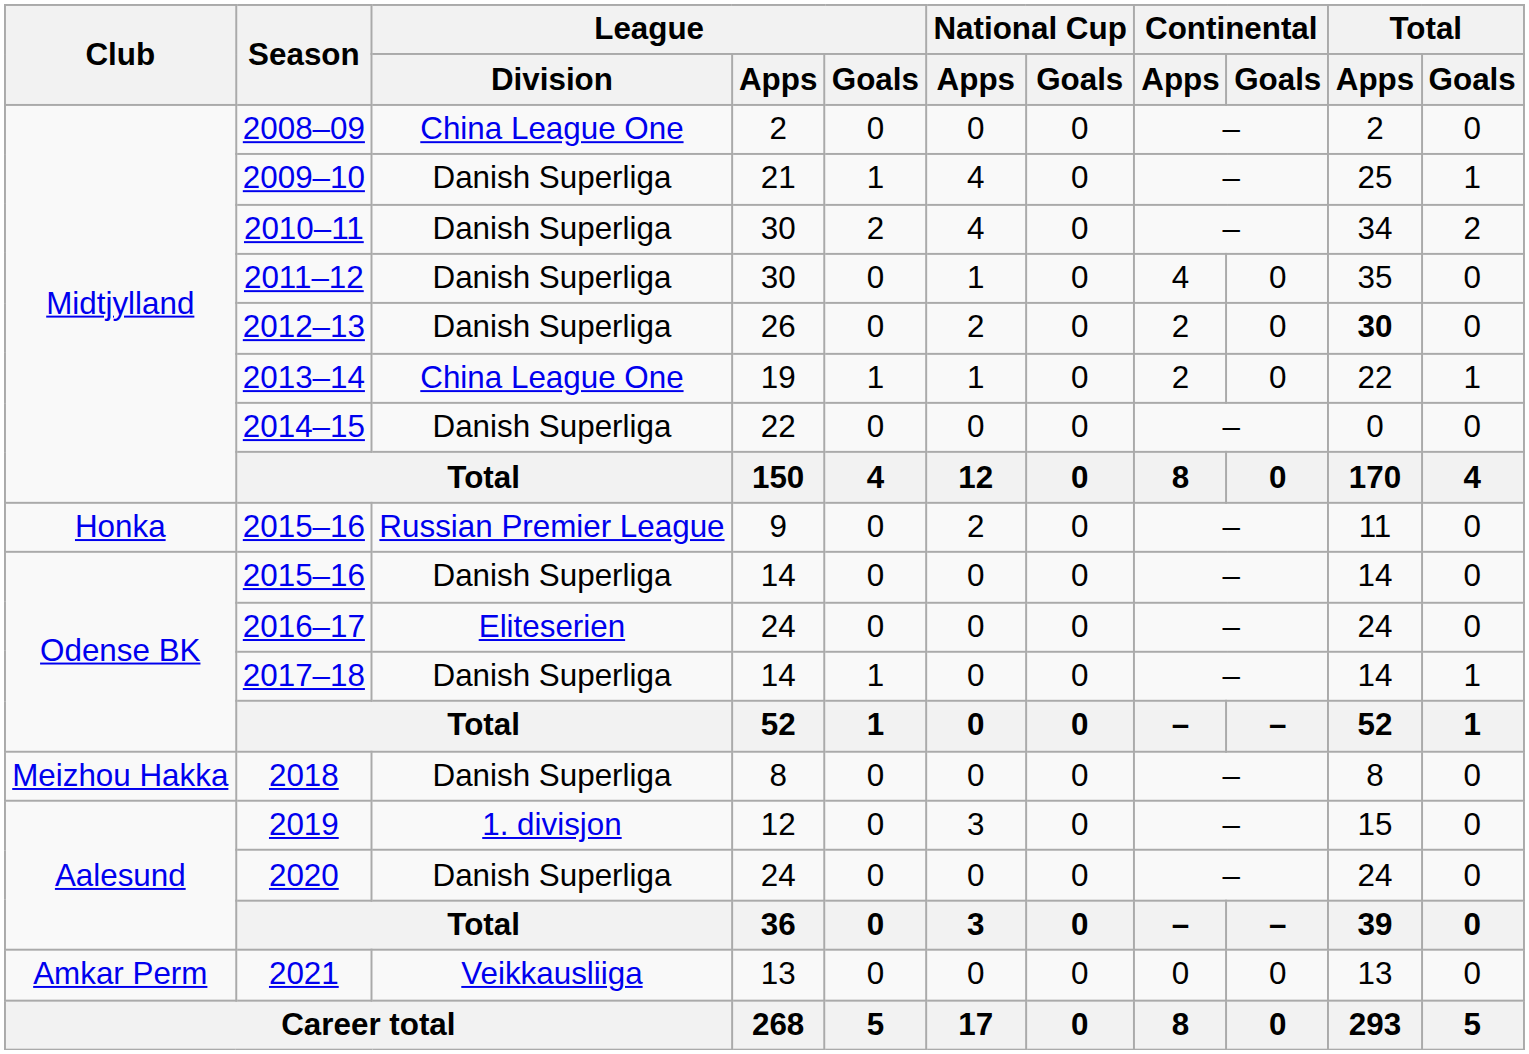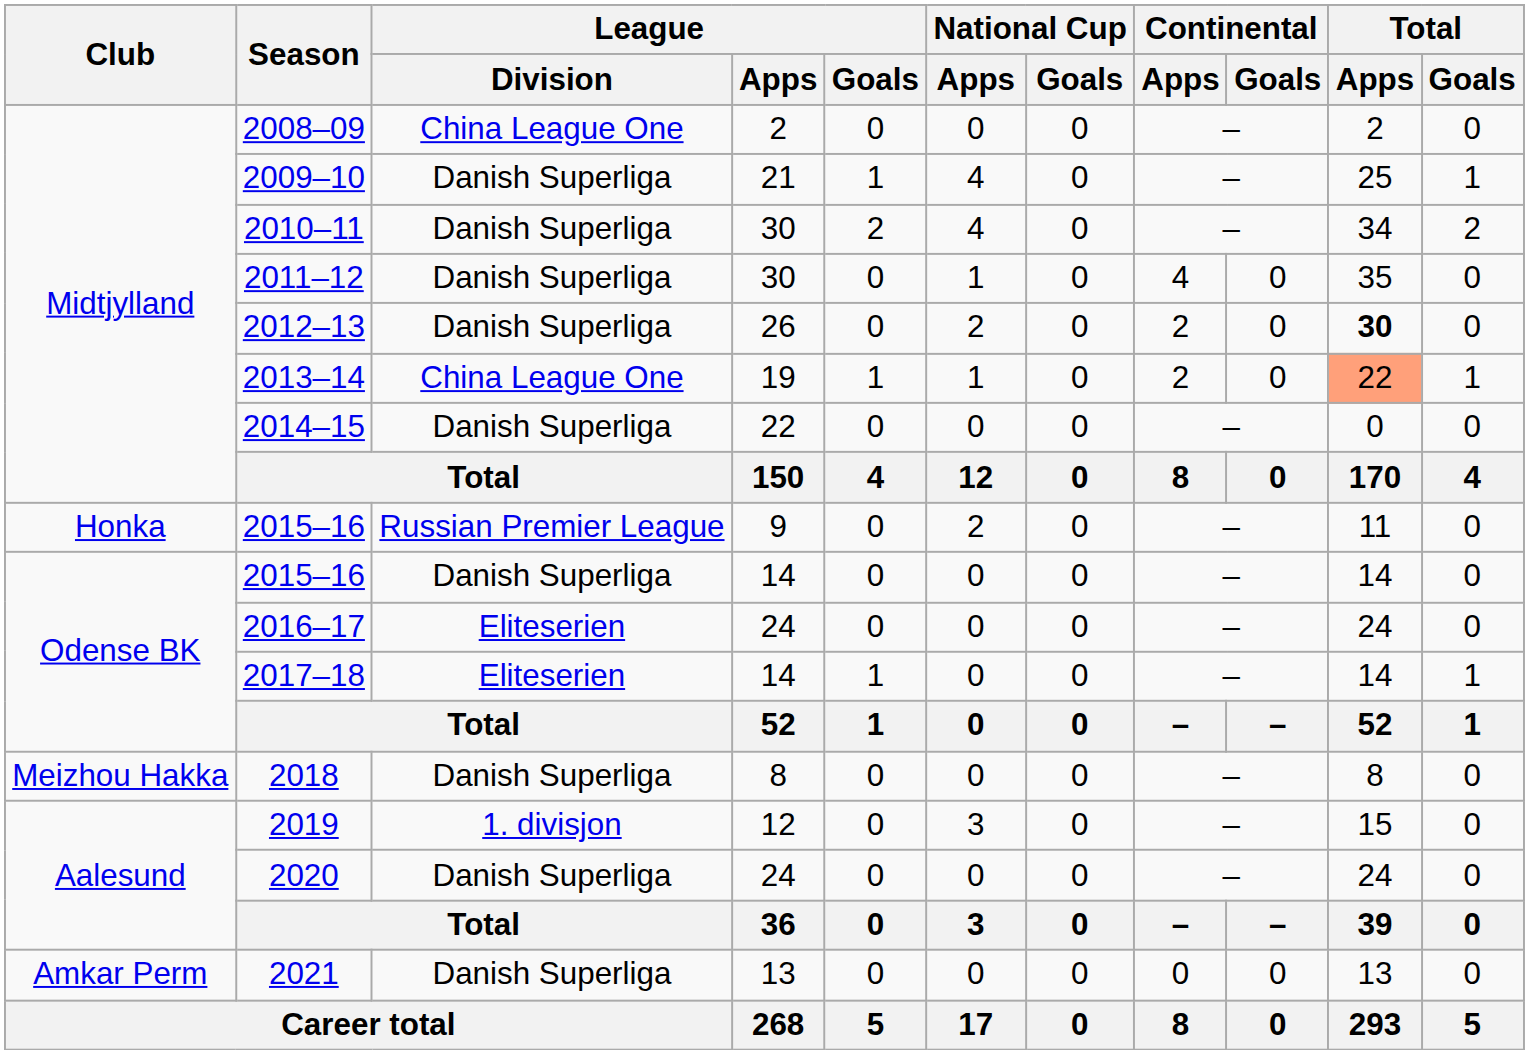 <table class="wikitable" style="text-align: center;">
 <tr>
 <th rowspan="2">Club</th>
 <th rowspan="2">Season</th>
 <th colspan="3">League</th>
 <th colspan="2">National Cup</th>
 <th colspan="2">Continental</th>
 <th colspan="2">Total</th>
 </tr>
 <tr>
 <th>Division</th>
 <th>Apps</th>
 <th>Goals</th>
 <th>Apps</th>
 <th>Goals</th>
 <th>Apps</th>
 <th>Goals</th>
 <th>Apps</th>
 <th>Goals</th>
 </tr>
 <tr>
 <td rowspan="8" valign="center"><a href='#'>Midtjylland</a></td>
 <td><a href='#'>2008–09</a></td>
 <td rowspan="1" valign="center"><a href='#'>China League One</a></td>
 <td>2</td>
 <td>0</td>
 <td>0</td>
 <td>0</td>
 <td colspan="2">–</td>
 <td>2</td>
 <td>0</td>
 </tr>
 <tr>
 <td><a href='#'>2009–10</a></td>
 <td>Danish Superliga</td>
 <td>21</td>
 <td>1</td>
 <td>4</td>
 <td>0</td>
 <td colspan="2">–</td>
 <td>25</td>
 <td>1</td>
 </tr>
 <tr>
 <td><a href='#'>2010–11</a></td>
 <td>Danish Superliga</td>
 <td>30</td>
 <td>2</td>
 <td>4</td>
 <td>0</td>
 <td colspan="2">–</td>
 <td>34</td>
 <td>2</td>
 </tr>
 <tr>
 <td><a href='#'>2011–12</a></td>
 <td>Danish Superliga</td>
 <td>30</td>
 <td>0</td>
 <td>1</td>
 <td>0</td>
 <td>4</td>
 <td>0</td>
 <td>35</td>
 <td>0</td>
 </tr>
 <tr>
 <td><a href='#'>2012–13</a></td>
 <td>Danish Superliga</td>
 <td>26</td>
 <td>0</td>
 <td>2</td>
 <td>0</td>
 <td>2</td>
 <td>0</td>
 <td><strong>30</strong></td>
 <td>0</td>
 </tr>
 <tr>
 <td><a href='#'>2013–14</a></td>
 <td rowspan="1" valign="center"><a href='#'>China League One</a></td>
 <td>19</td>
 <td>1</td>
 <td>1</td>
 <td>0</td>
 <td>2</td>
 <td>0</td>
-<td>22</td>
+<td style="background: lightsalmon;">22</td>
 <td>1</td>
 </tr>
 <tr>
 <td><a href='#'>2014–15</a></td>
 <td>Danish Superliga</td>
 <td>22</td>
 <td>0</td>
 <td>0</td>
 <td>0</td>
 <td colspan="2">–</td>
 <td>0</td>
 <td>0</td>
 </tr>
 <tr>
 <th colspan="2">Total</th>
 <th>150</th>
 <th>4</th>
 <th>12</th>
 <th>0</th>
 <th>8</th>
 <th>0</th>
 <th>170</th>
 <th>4</th>
 </tr>
 <tr>
 <td><a href='#'>Honka</a></td>
 <td><a href='#'>2015–16</a></td>
 <td><a href='#'>Russian Premier League</a></td>
 <td>9</td>
 <td>0</td>
 <td>2</td>
 <td>0</td>
 <td colspan="2">–</td>
 <td>11</td>
 <td>0</td>
 </tr>
 <tr>
 <td rowspan="4" valign="center"><a href='#'>Odense BK</a></td>
 <td><a href='#'>2015–16</a></td>
 <td>Danish Superliga</td>
 <td>14</td>
 <td>0</td>
 <td>0</td>
 <td>0</td>
 <td colspan="2">–</td>
 <td>14</td>
 <td>0</td>
 </tr>
 <tr>
 <td><a href='#'>2016–17</a></td>
 <td rowspan="1" valign="center"><a href='#'>Eliteserien</a></td>
 <td>24</td>
 <td>0</td>
 <td>0</td>
 <td>0</td>
 <td colspan="2">–</td>
 <td>24</td>
 <td>0</td>
 </tr>
 <tr>
 <td><a href='#'>2017–18</a></td>
-<td>Danish Superliga</td>
+<td rowspan="1" valign="center"><a href='#'>Eliteserien</a></td>
 <td>14</td>
 <td>1</td>
 <td>0</td>
 <td>0</td>
 <td colspan="2">–</td>
 <td>14</td>
 <td>1</td>
 </tr>
 <tr>
 <th colspan="2">Total</th>
 <th>52</th>
 <th>1</th>
 <th>0</th>
 <th>0</th>
 <th>–</th>
 <th>–</th>
 <th>52</th>
 <th>1</th>
 </tr>
 <tr>
 <td><a href='#'>Meizhou Hakka</a></td>
 <td><a href='#'>2018</a></td>
 <td>Danish Superliga</td>
 <td>8</td>
 <td>0</td>
 <td>0</td>
 <td>0</td>
 <td colspan="2">–</td>
 <td>8</td>
 <td>0</td>
 </tr>
 <tr>
 <td rowspan="3" valign="center"><a href='#'>Aalesund</a></td>
 <td><a href='#'>2019</a></td>
 <td rowspan="1" valign="center"><a href='#'>1. divisjon</a></td>
 <td>12</td>
 <td>0</td>
 <td>3</td>
 <td>0</td>
 <td colspan="2">–</td>
 <td>15</td>
 <td>0</td>
 </tr>
 <tr>
 <td><a href='#'>2020</a></td>
 <td>Danish Superliga</td>
 <td>24</td>
 <td>0</td>
 <td>0</td>
 <td>0</td>
 <td colspan="2">–</td>
 <td>24</td>
 <td>0</td>
 </tr>
 <tr>
 <th colspan="2">Total</th>
 <th>36</th>
 <th>0</th>
 <th>3</th>
 <th>0</th>
 <th>–</th>
 <th>–</th>
 <th>39</th>
 <th>0</th>
 </tr>
 <tr>
 <td><a href='#'>Amkar Perm</a></td>
 <td><a href='#'>2021</a></td>
-<td><a href='#'>Veikkausliiga</a></td>
+<td>Danish Superliga</td>
 <td>13</td>
 <td>0</td>
 <td>0</td>
 <td>0</td>
 <td>0</td>
 <td>0</td>
 <td>13</td>
 <td>0</td>
 </tr>
 <tr>
 <th colspan="3">Career total</th>
 <th>268</th>
 <th>5</th>
 <th>17</th>
 <th>0</th>
 <th>8</th>
 <th>0</th>
 <th>293</th>
 <th>5</th>
 </tr>
 </table>
